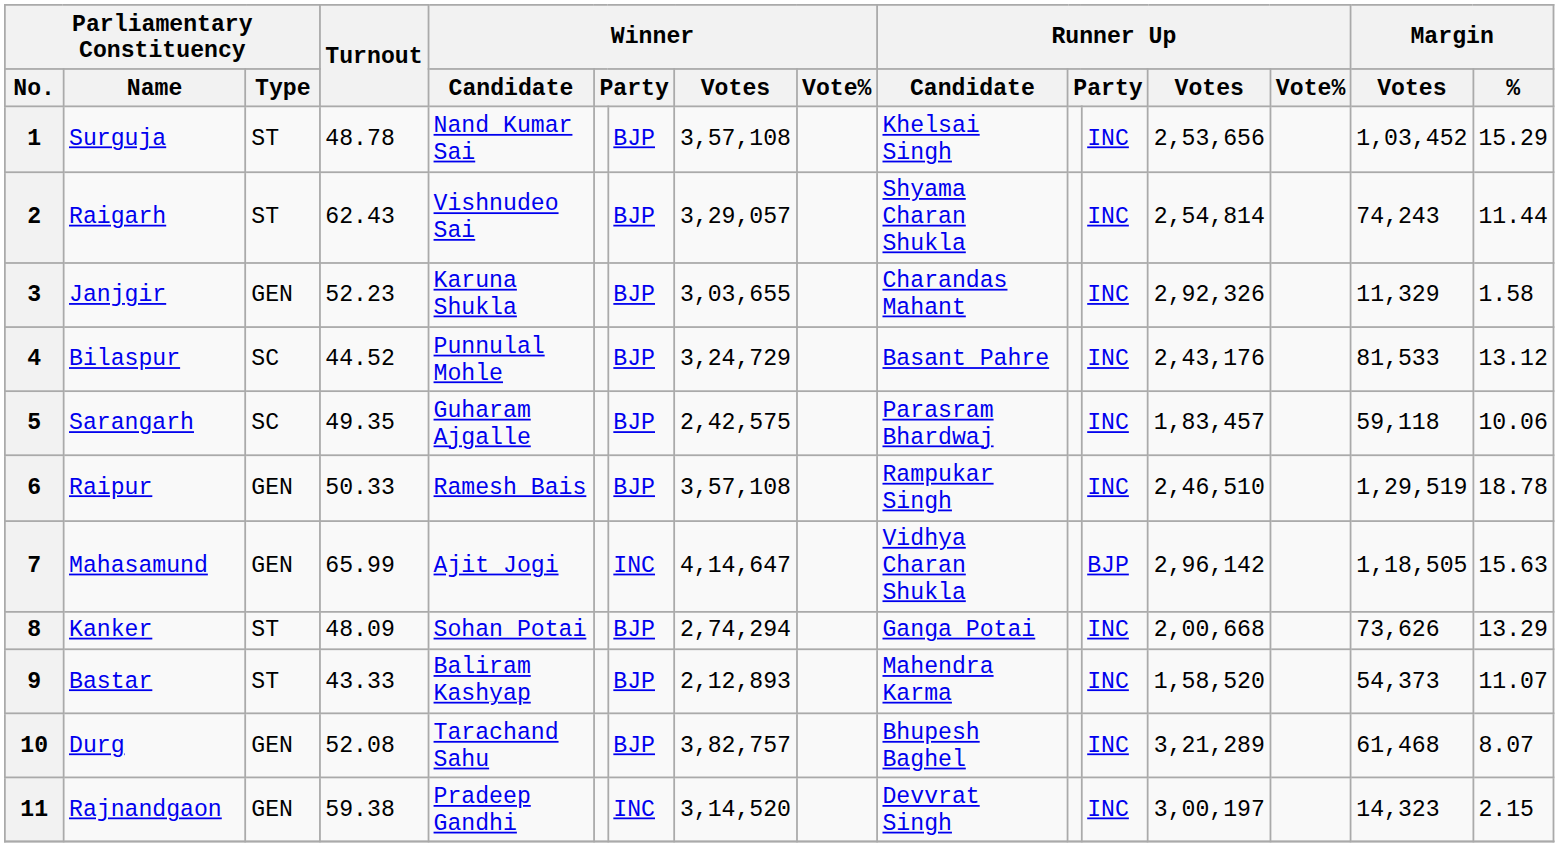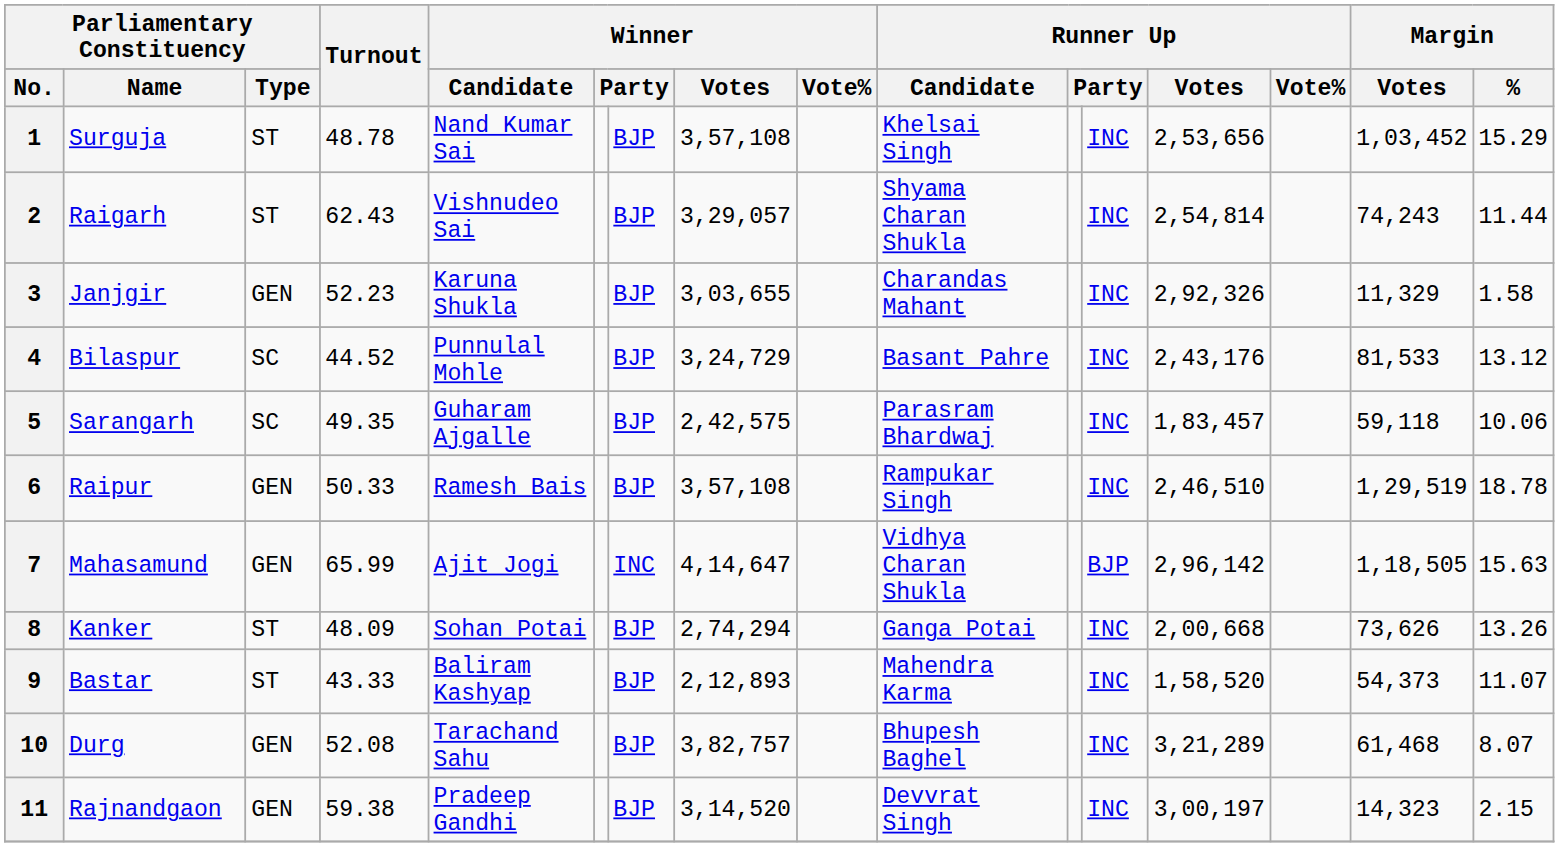 <table class="wikitable sortable">
 <tr>
 <th colspan="3">Parliamentary Constituency</th>
 <th rowspan="2">Turnout</th>
 <th colspan="5">Winner</th>
 <th colspan="5">Runner Up</th>
 <th colspan="2">Margin</th>
 </tr>
 <tr>
 <th>No.</th>
 <th>Name</th>
 <th>Type</th>
 <th>Candidate</th>
 <th Colspan=2>Party</th>
 <th>Votes</th>
 <th>Vote%</th>
 <th>Candidate</th>
 <th Colspan=2>Party</th>
 <th>Votes</th>
 <th>Vote%</th>
 <th>Votes</th>
 <th>%</th>
 </tr>
 <tr>
 <th>1</th>
 <td><a href='#'>Surguja</a></td>
 <td>ST</td>
 <td>48.78</td>
 <td><a href='#'>Nand Kumar Sai</a></td>
 <td style=background-color:></td>
 <td><a href='#'>BJP</a></td>
 <td>3,57,108</td>
 <td></td>
 <td><a href='#'>Khelsai Singh</a></td>
 <td style=background-color:></td>
 <td><a href='#'>INC</a></td>
 <td>2,53,656</td>
 <td></td>
 <td>1,03,452</td>
 <td>15.29</td>
 </tr>
 <tr>
 <th>2</th>
 <td><a href='#'>Raigarh</a></td>
 <td>ST</td>
 <td>62.43</td>
 <td><a href='#'>Vishnudeo Sai</a></td>
 <td style=background-color:></td>
 <td><a href='#'>BJP</a></td>
 <td>3,29,057</td>
 <td></td>
 <td><a href='#'>Shyama Charan Shukla</a></td>
 <td style=background-color:></td>
 <td><a href='#'>INC</a></td>
 <td>2,54,814</td>
 <td></td>
 <td>74,243</td>
 <td>11.44</td>
 </tr>
 <tr>
 <th>3</th>
 <td><a href='#'>Janjgir</a></td>
 <td>GEN</td>
 <td>52.23</td>
 <td><a href='#'>Karuna Shukla</a></td>
 <td style=background-color:></td>
 <td><a href='#'>BJP</a></td>
 <td>3,03,655</td>
 <td></td>
 <td><a href='#'>Charandas Mahant</a></td>
 <td style=background-color:></td>
 <td><a href='#'>INC</a></td>
 <td>2,92,326</td>
 <td></td>
 <td>11,329</td>
 <td>1.58</td>
 </tr>
 <tr>
 <th>4</th>
 <td><a href='#'>Bilaspur</a></td>
 <td>SC</td>
 <td>44.52</td>
 <td><a href='#'>Punnulal Mohle</a></td>
 <td style=background-color:></td>
 <td><a href='#'>BJP</a></td>
 <td>3,24,729</td>
 <td></td>
 <td><a href='#'>Basant Pahre</a></td>
 <td style=background-color:></td>
 <td><a href='#'>INC</a></td>
 <td>2,43,176</td>
 <td></td>
 <td>81,533</td>
 <td>13.12</td>
 </tr>
 <tr>
 <th>5</th>
 <td><a href='#'>Sarangarh</a></td>
 <td>SC</td>
 <td>49.35</td>
 <td><a href='#'>Guharam Ajgalle</a></td>
 <td style=background-color:></td>
 <td><a href='#'>BJP</a></td>
 <td>2,42,575</td>
 <td></td>
 <td><a href='#'>Parasram Bhardwaj</a></td>
 <td style=background-color:></td>
 <td><a href='#'>INC</a></td>
 <td>1,83,457</td>
 <td></td>
 <td>59,118</td>
 <td>10.06</td>
 </tr>
 <tr>
 <th>6</th>
 <td><a href='#'>Raipur</a></td>
 <td>GEN</td>
 <td>50.33</td>
 <td><a href='#'>Ramesh Bais</a></td>
 <td style=background-color:></td>
 <td><a href='#'>BJP</a></td>
 <td>3,57,108</td>
 <td></td>
 <td><a href='#'>Rampukar Singh</a></td>
 <td style=background-color:></td>
 <td><a href='#'>INC</a></td>
 <td>2,46,510</td>
 <td></td>
 <td>1,29,519</td>
 <td>18.78</td>
 </tr>
 <tr>
 <th>7</th>
 <td><a href='#'>Mahasamund</a></td>
 <td>GEN</td>
 <td>65.99</td>
 <td><a href='#'>Ajit Jogi</a></td>
 <td style=background-color:></td>
 <td><a href='#'>INC</a></td>
 <td>4,14,647</td>
 <td></td>
 <td><a href='#'>Vidhya Charan Shukla</a></td>
 <td style=background-color:></td>
 <td><a href='#'>BJP</a></td>
 <td>2,96,142</td>
 <td></td>
 <td>1,18,505</td>
 <td>15.63</td>
 </tr>
 <tr>
 <th>8</th>
 <td><a href='#'>Kanker</a></td>
 <td>ST</td>
 <td>48.09</td>
 <td><a href='#'>Sohan Potai</a></td>
 <td style=background-color:></td>
 <td><a href='#'>BJP</a></td>
 <td>2,74,294</td>
 <td></td>
 <td><a href='#'>Ganga Potai</a></td>
 <td style=background-color:></td>
 <td><a href='#'>INC</a></td>
 <td>2,00,668</td>
 <td></td>
 <td>73,626</td>
-<td>13.29</td>
+<td>13.26</td>
 </tr>
 <tr>
 <th>9</th>
 <td><a href='#'>Bastar</a></td>
 <td>ST</td>
 <td>43.33</td>
 <td><a href='#'>Baliram Kashyap</a></td>
 <td style=background-color:></td>
 <td><a href='#'>BJP</a></td>
 <td>2,12,893</td>
 <td></td>
 <td><a href='#'>Mahendra Karma</a></td>
 <td style=background-color:></td>
 <td><a href='#'>INC</a></td>
 <td>1,58,520</td>
 <td></td>
 <td>54,373</td>
 <td>11.07</td>
 </tr>
 <tr>
 <th>10</th>
 <td><a href='#'>Durg</a></td>
 <td>GEN</td>
 <td>52.08</td>
 <td><a href='#'>Tarachand Sahu</a></td>
 <td style=background-color:></td>
 <td><a href='#'>BJP</a></td>
 <td>3,82,757</td>
 <td></td>
 <td><a href='#'>Bhupesh Baghel</a></td>
 <td style=background-color:></td>
 <td><a href='#'>INC</a></td>
 <td>3,21,289</td>
 <td></td>
 <td>61,468</td>
 <td>8.07</td>
 </tr>
 <tr>
 <th>11</th>
 <td><a href='#'>Rajnandgaon</a></td>
 <td>GEN</td>
 <td>59.38</td>
 <td><a href='#'>Pradeep Gandhi</a></td>
 <td style=background-color:></td>
-<td><a href='#'>INC</a></td>
+<td><a href='#'>BJP</a></td>
 <td>3,14,520</td>
 <td></td>
 <td><a href='#'>Devvrat Singh</a></td>
 <td style=background-color:></td>
 <td><a href='#'>INC</a></td>
 <td>3,00,197</td>
 <td></td>
 <td>14,323</td>
 <td>2.15</td>
 </tr>
 <tr>
 </tr>
 </table>
